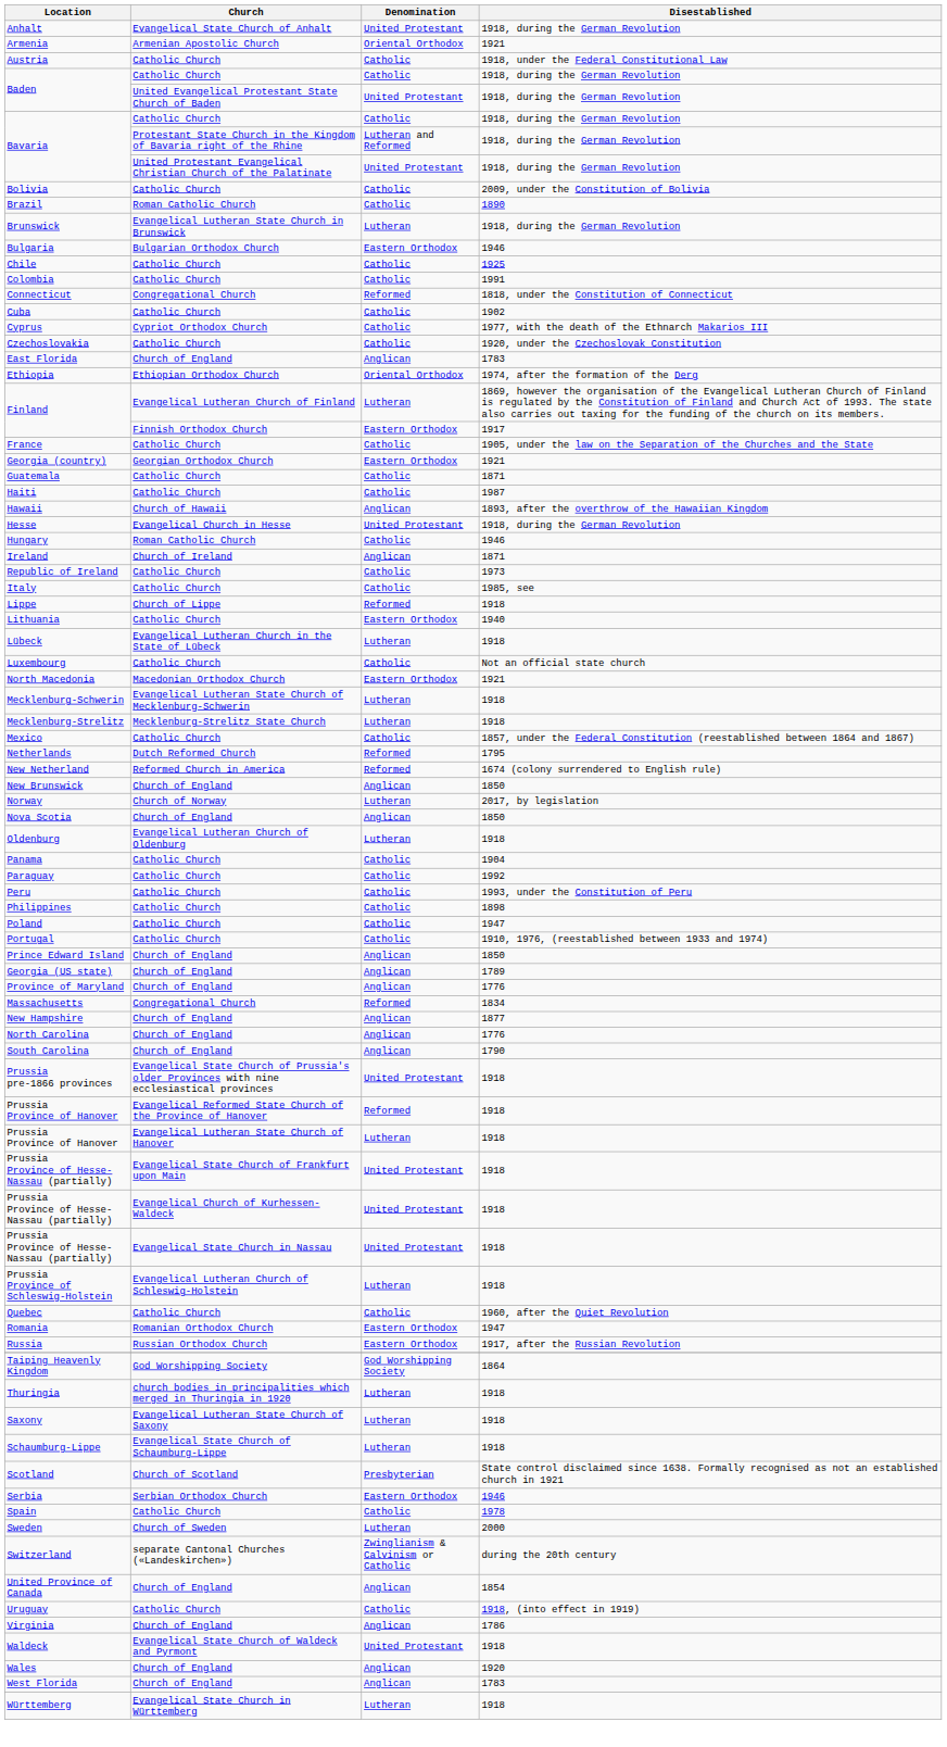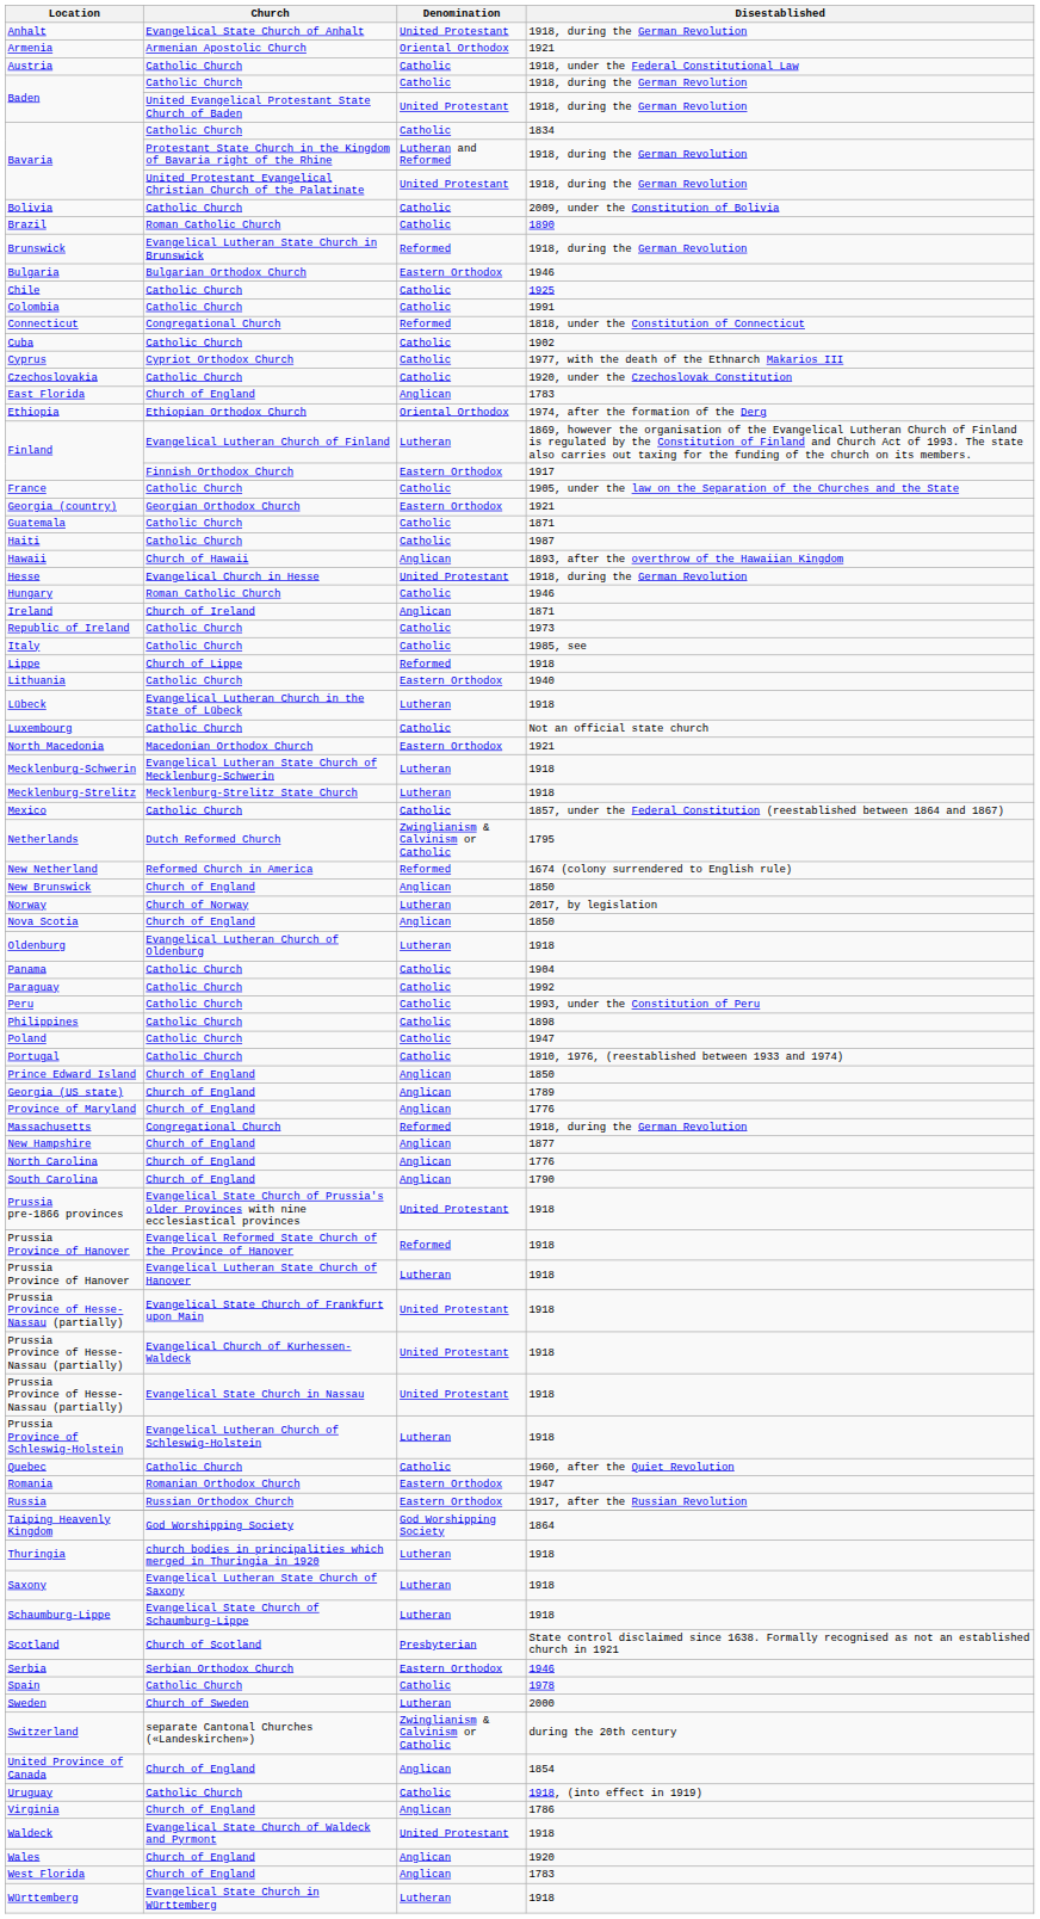 <table class="sortable wikitable">
 <tr>
 <th>Location</th>
 <th>Church</th>
 <th>Denomination</th>
 <th>Disestablished</th>
 </tr>
 <tr>
 <td><a href='#'>Anhalt</a></td>
 <td><a href='#'>Evangelical State Church of Anhalt</a></td>
 <td><a href='#'>United Protestant</a></td>
 <td>1918, during the <a href='#'>German Revolution</a></td>
 </tr>
 <tr>
 <td><a href='#'>Armenia</a></td>
 <td><a href='#'>Armenian Apostolic Church</a></td>
 <td><a href='#'>Oriental Orthodox</a></td>
 <td>1921</td>
 </tr>
 <tr>
 <td><a href='#'>Austria</a></td>
 <td><a href='#'>Catholic Church</a></td>
 <td><a href='#'>Catholic</a></td>
 <td>1918, under the <a href='#'>Federal Constitutional Law</a></td>
 </tr>
 <tr>
 <td rowspan="2"><a href='#'>Baden</a></td>
 <td><a href='#'>Catholic Church</a></td>
 <td><a href='#'>Catholic</a></td>
 <td>1918, during the <a href='#'>German Revolution</a></td>
 </tr>
 <tr>
 <td><a href='#'>United Evangelical Protestant State Church of Baden</a></td>
 <td><a href='#'>United Protestant</a></td>
 <td>1918, during the <a href='#'>German Revolution</a></td>
 </tr>
 <tr>
 <td rowspan="3"><a href='#'>Bavaria</a></td>
 <td><a href='#'>Catholic Church</a></td>
 <td><a href='#'>Catholic</a></td>
-<td>1918, during the <a href='#'>German Revolution</a></td>
+<td>1834</td>
 </tr>
 <tr>
 <td><a href='#'>Protestant State Church in the Kingdom of Bavaria right of the Rhine</a></td>
 <td><a href='#'>Lutheran</a> and <a href='#'>Reformed</a></td>
 <td>1918, during the <a href='#'>German Revolution</a></td>
 </tr>
 <tr>
 <td><a href='#'>United Protestant Evangelical Christian Church of the Palatinate</a></td>
 <td><a href='#'>United Protestant</a></td>
 <td>1918, during the <a href='#'>German Revolution</a></td>
 </tr>
 <tr>
 <td><a href='#'>Bolivia</a></td>
 <td><a href='#'>Catholic Church</a></td>
 <td><a href='#'>Catholic</a></td>
 <td>2009, under the <a href='#'>Constitution of Bolivia</a></td>
 </tr>
 <tr>
 <td><a href='#'>Brazil</a></td>
 <td><a href='#'>Roman Catholic Church</a></td>
 <td><a href='#'>Catholic</a></td>
 <td><a href='#'>1890</a></td>
 </tr>
 <tr>
 <td><a href='#'>Brunswick</a></td>
 <td><a href='#'>Evangelical Lutheran State Church in Brunswick</a></td>
-<td><a href='#'>Lutheran</a></td>
+<td><a href='#'>Reformed</a></td>
 <td>1918, during the <a href='#'>German Revolution</a></td>
 </tr>
 <tr>
 <td><a href='#'>Bulgaria</a></td>
 <td><a href='#'>Bulgarian Orthodox Church</a></td>
 <td><a href='#'>Eastern Orthodox</a></td>
 <td>1946</td>
 </tr>
 <tr>
 <td><a href='#'>Chile</a></td>
 <td><a href='#'>Catholic Church</a></td>
 <td><a href='#'>Catholic</a></td>
 <td><a href='#'>1925</a></td>
 </tr>
 <tr>
 <td><a href='#'>Colombia</a></td>
 <td><a href='#'>Catholic Church</a></td>
 <td><a href='#'>Catholic</a></td>
 <td>1991</td>
 </tr>
 <tr>
 <td><a href='#'>Connecticut</a></td>
 <td><a href='#'>Congregational Church</a></td>
 <td><a href='#'>Reformed</a></td>
 <td>1818, under the <a href='#'>Constitution of Connecticut</a></td>
 </tr>
 <tr>
 <td><a href='#'>Cuba</a></td>
 <td><a href='#'>Catholic Church</a></td>
 <td><a href='#'>Catholic</a></td>
 <td>1902</td>
 </tr>
 <tr>
 <td><a href='#'>Cyprus</a></td>
 <td><a href='#'>Cypriot Orthodox Church</a></td>
 <td><a href='#'>Catholic</a></td>
 <td>1977, with the death of the Ethnarch <a href='#'>Makarios III</a></td>
 </tr>
 <tr>
 <td><a href='#'>Czechoslovakia</a></td>
 <td><a href='#'>Catholic Church</a></td>
 <td><a href='#'>Catholic</a></td>
 <td>1920, under the <a href='#'>Czechoslovak Constitution</a></td>
 </tr>
 <tr>
 <td><a href='#'>East Florida</a></td>
 <td><a href='#'>Church of England</a></td>
 <td><a href='#'>Anglican</a></td>
 <td>1783</td>
 </tr>
 <tr>
 <td><a href='#'>Ethiopia</a></td>
 <td><a href='#'>Ethiopian Orthodox Church</a></td>
 <td><a href='#'>Oriental Orthodox</a></td>
 <td>1974, after the formation of the <a href='#'>Derg</a></td>
 </tr>
 <tr>
 <td rowspan="2"><a href='#'>Finland</a></td>
 <td><a href='#'>Evangelical Lutheran Church of Finland</a></td>
 <td><a href='#'>Lutheran</a></td>
 <td>1869, however the organisation of the Evangelical Lutheran Church of Finland is regulated by the <a href='#'>Constitution of Finland</a> and Church Act of 1993. The state also carries out taxing for the funding of the church on its members.</td>
 </tr>
 <tr>
 <td><a href='#'>Finnish Orthodox Church</a></td>
 <td><a href='#'>Eastern Orthodox</a></td>
 <td>1917</td>
 </tr>
 <tr>
 <td><a href='#'>France</a></td>
 <td><a href='#'>Catholic Church</a></td>
 <td><a href='#'>Catholic</a></td>
 <td>1905, under the <a href='#'>law on the Separation of the Churches and the State</a></td>
 </tr>
 <tr>
 <td><a href='#'>Georgia (country)</a></td>
 <td><a href='#'>Georgian Orthodox Church</a></td>
 <td><a href='#'>Eastern Orthodox</a></td>
 <td>1921</td>
 </tr>
 <tr>
 <td><a href='#'>Guatemala</a></td>
 <td><a href='#'>Catholic Church</a></td>
 <td><a href='#'>Catholic</a></td>
 <td>1871</td>
 </tr>
 <tr>
 <td><a href='#'>Haiti</a></td>
 <td><a href='#'>Catholic Church</a></td>
 <td><a href='#'>Catholic</a></td>
 <td>1987</td>
 </tr>
 <tr>
 <td><a href='#'>Hawaii</a></td>
 <td><a href='#'>Church of Hawaii</a></td>
 <td><a href='#'>Anglican</a></td>
 <td>1893, after the <a href='#'>overthrow of the Hawaiian Kingdom</a></td>
 </tr>
 <tr>
 <td><a href='#'>Hesse</a></td>
 <td><a href='#'>Evangelical Church in Hesse</a></td>
 <td><a href='#'>United Protestant</a></td>
 <td>1918, during the <a href='#'>German Revolution</a></td>
 </tr>
 <tr>
 <td><a href='#'>Hungary</a></td>
 <td><a href='#'>Roman Catholic Church</a></td>
 <td><a href='#'>Catholic</a></td>
 <td>1946</td>
 </tr>
 <tr>
 <td><a href='#'>Ireland</a></td>
 <td><a href='#'>Church of Ireland</a></td>
 <td><a href='#'>Anglican</a></td>
 <td>1871</td>
 </tr>
 <tr>
 <td><a href='#'>Republic of Ireland</a></td>
 <td><a href='#'>Catholic Church</a></td>
 <td><a href='#'>Catholic</a></td>
 <td>1973</td>
 </tr>
 <tr>
 <td><a href='#'>Italy</a></td>
 <td><a href='#'>Catholic Church</a></td>
 <td><a href='#'>Catholic</a></td>
 <td>1985, see </td>
 </tr>
 <tr>
 <td><a href='#'>Lippe</a></td>
 <td><a href='#'>Church of Lippe</a></td>
 <td><a href='#'>Reformed</a></td>
 <td>1918</td>
 </tr>
 <tr>
 <td><a href='#'>Lithuania</a></td>
 <td><a href='#'>Catholic Church</a></td>
 <td><a href='#'>Eastern Orthodox</a></td>
 <td>1940</td>
 </tr>
 <tr>
 <td><a href='#'>Lübeck</a></td>
 <td><a href='#'>Evangelical Lutheran Church in the State of Lübeck</a></td>
 <td><a href='#'>Lutheran</a></td>
 <td>1918</td>
 </tr>
 <tr>
 <td><a href='#'>Luxembourg</a></td>
 <td><a href='#'>Catholic Church</a></td>
 <td><a href='#'>Catholic</a></td>
 <td>Not an official state church</td>
 </tr>
 <tr>
 <td><a href='#'>North Macedonia</a></td>
 <td><a href='#'>Macedonian Orthodox Church</a></td>
 <td><a href='#'>Eastern Orthodox</a></td>
 <td>1921</td>
 </tr>
 <tr>
 <td><a href='#'>Mecklenburg-Schwerin</a></td>
 <td><a href='#'>Evangelical Lutheran State Church of Mecklenburg-Schwerin</a></td>
 <td><a href='#'>Lutheran</a></td>
 <td>1918</td>
 </tr>
 <tr>
 <td><a href='#'>Mecklenburg-Strelitz</a></td>
 <td><a href='#'>Mecklenburg-Strelitz State Church</a></td>
 <td><a href='#'>Lutheran</a></td>
 <td>1918</td>
 </tr>
 <tr>
 <td><a href='#'>Mexico</a></td>
 <td><a href='#'>Catholic Church</a></td>
 <td><a href='#'>Catholic</a></td>
 <td>1857, under the <a href='#'>Federal Constitution</a> (reestablished between 1864 and 1867)</td>
 </tr>
 <tr>
 <td><a href='#'>Netherlands</a></td>
 <td><a href='#'>Dutch Reformed Church</a></td>
-<td><a href='#'>Reformed</a></td>
+<td><a href='#'>Zwinglianism</a> & <a href='#'>Calvinism</a> or <a href='#'>Catholic</a></td>
 <td>1795</td>
 </tr>
 <tr>
 <td><a href='#'>New Netherland</a></td>
 <td><a href='#'>Reformed Church in America</a></td>
 <td><a href='#'>Reformed</a></td>
 <td>1674 (colony surrendered to English rule)</td>
 </tr>
 <tr>
 <td><a href='#'>New Brunswick</a></td>
 <td><a href='#'>Church of England</a></td>
 <td><a href='#'>Anglican</a></td>
 <td>1850</td>
 </tr>
 <tr>
 <td><a href='#'>Norway</a></td>
 <td><a href='#'>Church of Norway</a></td>
 <td><a href='#'>Lutheran</a></td>
 <td>2017, by legislation</td>
 </tr>
 <tr>
 <td><a href='#'>Nova Scotia</a></td>
 <td><a href='#'>Church of England</a></td>
 <td><a href='#'>Anglican</a></td>
 <td>1850</td>
 </tr>
 <tr>
 <td><a href='#'>Oldenburg</a></td>
 <td><a href='#'>Evangelical Lutheran Church of Oldenburg</a></td>
 <td><a href='#'>Lutheran</a></td>
 <td>1918</td>
 </tr>
 <tr>
 <td><a href='#'>Panama</a></td>
 <td><a href='#'>Catholic Church</a></td>
 <td><a href='#'>Catholic</a></td>
 <td>1904</td>
 </tr>
 <tr>
 <td><a href='#'>Paraguay</a></td>
 <td><a href='#'>Catholic Church</a></td>
 <td><a href='#'>Catholic</a></td>
 <td>1992</td>
 </tr>
 <tr>
 <td><a href='#'>Peru</a></td>
 <td><a href='#'>Catholic Church</a></td>
 <td><a href='#'>Catholic</a></td>
 <td>1993, under the <a href='#'>Constitution of Peru</a></td>
 </tr>
 <tr>
 <td><a href='#'>Philippines</a></td>
 <td><a href='#'>Catholic Church</a></td>
 <td><a href='#'>Catholic</a></td>
 <td>1898</td>
 </tr>
 <tr>
 <td><a href='#'>Poland</a></td>
 <td><a href='#'>Catholic Church</a></td>
 <td><a href='#'>Catholic</a></td>
 <td>1947</td>
 </tr>
 <tr>
 <td><a href='#'>Portugal</a></td>
 <td><a href='#'>Catholic Church</a></td>
 <td><a href='#'>Catholic</a></td>
 <td>1910, 1976, (reestablished between 1933 and 1974)</td>
 </tr>
 <tr>
 <td><a href='#'>Prince Edward Island</a></td>
 <td><a href='#'>Church of England</a></td>
 <td><a href='#'>Anglican</a></td>
 <td>1850</td>
 </tr>
 <tr>
 <td><a href='#'>Georgia (US state)</a></td>
 <td><a href='#'>Church of England</a></td>
 <td><a href='#'>Anglican</a></td>
 <td>1789</td>
 </tr>
 <tr>
 <td><a href='#'>Province of Maryland</a></td>
 <td><a href='#'>Church of England</a></td>
 <td><a href='#'>Anglican</a></td>
 <td>1776</td>
 </tr>
 <tr>
 <td><a href='#'>Massachusetts</a></td>
 <td><a href='#'>Congregational Church</a></td>
 <td><a href='#'>Reformed</a></td>
-<td>1834</td>
+<td>1918, during the <a href='#'>German Revolution</a></td>
 </tr>
 <tr>
 <td><a href='#'>New Hampshire</a></td>
 <td><a href='#'>Church of England</a></td>
 <td><a href='#'>Anglican</a></td>
 <td>1877</td>
 </tr>
 <tr>
 <td><a href='#'>North Carolina</a></td>
 <td><a href='#'>Church of England</a></td>
 <td><a href='#'>Anglican</a></td>
 <td>1776</td>
 </tr>
 <tr>
 <td><a href='#'>South Carolina</a></td>
 <td><a href='#'>Church of England</a></td>
 <td><a href='#'>Anglican</a></td>
 <td>1790</td>
 </tr>
 <tr>
 <td><a href='#'>Prussia</a><br>pre-1866 provinces</td>
 <td><a href='#'>Evangelical State Church of Prussia's older Provinces</a> with nine ecclesiastical provinces</td>
 <td><a href='#'>United Protestant</a></td>
 <td>1918</td>
 </tr>
 <tr>
 <td>Prussia<br><a href='#'>Province of Hanover</a></td>
 <td><a href='#'>Evangelical Reformed State Church of the Province of Hanover</a></td>
 <td><a href='#'>Reformed</a></td>
 <td>1918</td>
 </tr>
 <tr>
 <td>Prussia<br>Province of Hanover</td>
 <td><a href='#'>Evangelical Lutheran State Church of Hanover</a></td>
 <td><a href='#'>Lutheran</a></td>
 <td>1918</td>
 </tr>
 <tr>
 <td>Prussia<br><a href='#'>Province of Hesse-Nassau</a> (partially)</td>
 <td><a href='#'>Evangelical State Church of Frankfurt upon Main</a></td>
 <td><a href='#'>United Protestant</a></td>
 <td>1918</td>
 </tr>
 <tr>
 <td>Prussia<br>Province of Hesse-Nassau (partially)</td>
 <td><a href='#'>Evangelical Church of Kurhessen-Waldeck</a></td>
 <td><a href='#'>United Protestant</a></td>
 <td>1918</td>
 </tr>
 <tr>
 <td>Prussia<br>Province of Hesse-Nassau (partially)</td>
 <td><a href='#'>Evangelical State Church in Nassau</a></td>
 <td><a href='#'>United Protestant</a></td>
 <td>1918</td>
 </tr>
 <tr>
 <td>Prussia<br><a href='#'>Province of Schleswig-Holstein</a></td>
 <td><a href='#'>Evangelical Lutheran Church of Schleswig-Holstein</a></td>
 <td><a href='#'>Lutheran</a></td>
 <td>1918</td>
 </tr>
 <tr>
 <td><a href='#'>Quebec</a></td>
 <td><a href='#'>Catholic Church</a></td>
 <td><a href='#'>Catholic</a></td>
 <td>1960, after the <a href='#'>Quiet Revolution</a></td>
 </tr>
 <tr>
 <td><a href='#'>Romania</a></td>
 <td><a href='#'>Romanian Orthodox Church</a></td>
 <td><a href='#'>Eastern Orthodox</a></td>
 <td>1947</td>
 </tr>
 <tr>
 <td><a href='#'>Russia</a></td>
 <td><a href='#'>Russian Orthodox Church</a></td>
 <td><a href='#'>Eastern Orthodox</a></td>
 <td>1917, after the <a href='#'>Russian Revolution</a></td>
 </tr>
 <tr>
 </tr>
 <tr>
 <td><a href='#'>Taiping Heavenly Kingdom</a></td>
 <td><a href='#'>God Worshipping Society</a></td>
 <td><a href='#'>God Worshipping Society</a></td>
 <td>1864</td>
 </tr>
 <tr>
 <td><a href='#'>Thuringia</a></td>
 <td><a href='#'>church bodies in principalities which merged in Thuringia in 1920</a></td>
 <td><a href='#'>Lutheran</a></td>
 <td>1918</td>
 </tr>
 <tr>
 <td><a href='#'>Saxony</a></td>
 <td><a href='#'>Evangelical Lutheran State Church of Saxony</a></td>
 <td><a href='#'>Lutheran</a></td>
 <td>1918</td>
 </tr>
 <tr>
 <td><a href='#'>Schaumburg-Lippe</a></td>
 <td><a href='#'>Evangelical State Church of Schaumburg-Lippe</a></td>
 <td><a href='#'>Lutheran</a></td>
 <td>1918</td>
 </tr>
 <tr>
 <td><a href='#'>Scotland</a></td>
 <td><a href='#'>Church of Scotland</a></td>
 <td><a href='#'>Presbyterian</a></td>
 <td>State control disclaimed since 1638. Formally recognised as not an established church in 1921</td>
 </tr>
 <tr>
 <td><a href='#'>Serbia</a></td>
 <td><a href='#'>Serbian Orthodox Church</a></td>
 <td><a href='#'>Eastern Orthodox</a></td>
 <td><a href='#'>1946</a></td>
 </tr>
 <tr>
 <td><a href='#'>Spain</a></td>
 <td><a href='#'>Catholic Church</a></td>
 <td><a href='#'>Catholic</a></td>
 <td><a href='#'>1978</a></td>
 </tr>
 <tr>
 <td><a href='#'>Sweden</a></td>
 <td><a href='#'>Church of Sweden</a></td>
 <td><a href='#'>Lutheran</a></td>
 <td>2000</td>
 </tr>
 <tr>
 <td><a href='#'>Switzerland</a></td>
 <td>separate Cantonal Churches («Landeskirchen»)</td>
 <td><a href='#'>Zwinglianism</a> & <a href='#'>Calvinism</a> or <a href='#'>Catholic</a></td>
 <td>during the 20th century</td>
 </tr>
 <tr>
 <td><a href='#'>United Province of Canada</a></td>
 <td><a href='#'>Church of England</a></td>
 <td><a href='#'>Anglican</a></td>
 <td>1854</td>
 </tr>
 <tr>
 <td><a href='#'>Uruguay</a></td>
 <td><a href='#'>Catholic Church</a></td>
 <td><a href='#'>Catholic</a></td>
 <td><a href='#'>1918</a>, (into effect in 1919)</td>
 </tr>
 <tr>
 <td><a href='#'>Virginia</a></td>
 <td><a href='#'>Church of England</a></td>
 <td><a href='#'>Anglican</a></td>
 <td>1786</td>
 </tr>
 <tr>
 <td><a href='#'>Waldeck</a></td>
 <td><a href='#'>Evangelical State Church of Waldeck and Pyrmont</a></td>
 <td><a href='#'>United Protestant</a></td>
 <td>1918</td>
 </tr>
 <tr>
 <td><a href='#'>Wales</a></td>
 <td><a href='#'>Church of England</a></td>
 <td><a href='#'>Anglican</a></td>
 <td>1920</td>
 </tr>
 <tr>
 <td><a href='#'>West Florida</a></td>
 <td><a href='#'>Church of England</a></td>
 <td><a href='#'>Anglican</a></td>
 <td>1783</td>
 </tr>
 <tr>
 <td><a href='#'>Württemberg</a></td>
 <td><a href='#'>Evangelical State Church in Württemberg</a></td>
 <td><a href='#'>Lutheran</a></td>
 <td>1918</td>
 </tr>
 </table>
